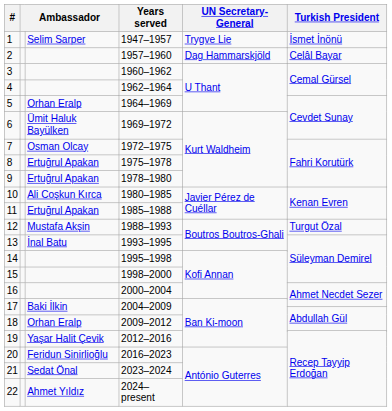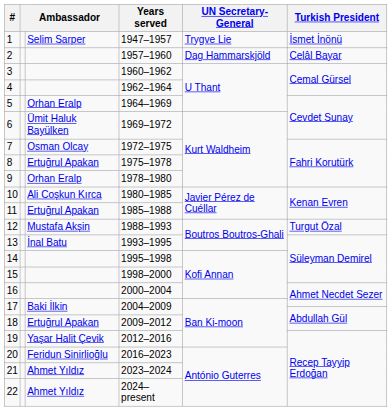 <table class="wikitable">
 <tr>
 <th>#</th>
 <th colspan="2">Ambassador</th>
 <th>Years served</th>
 <th><a href='#'>UN Secretary-General</a></th>
 <th><a href='#'>Turkish President</a></th>
 </tr>
 <tr>
 <td rowspan="3">1</td>
 <td rowspan="3"></td>
 <td rowspan="3"><a href='#'>Selim Sarper</a></td>
 <td rowspan="3">1947–1957</td>
 <td rowspan="2"> <a href='#'>Trygve Lie</a></td>
 <td><a href='#'>İsmet İnönü</a></td>
 </tr>
 <tr>
 <td rowspan="3"><a href='#'>Celâl Bayar</a></td>
 </tr>
 <tr>
 <td rowspan="3"> <a href='#'>Dag Hammarskjöld</a></td>
 </tr>
 <tr>
 <td>2</td>
 <td></td>
 <td></td>
 <td>1957–1960</td>
 </tr>
 <tr>
 <td rowspan="2">3</td>
 <td rowspan="2"></td>
 <td rowspan="2"></td>
 <td rowspan="2">1960–1962</td>
 <td rowspan="4"><a href='#'>Cemal Gürsel</a></td>
 </tr>
 <tr>
 <td rowspan="5"> <a href='#'>U Thant</a></td>
 </tr>
 <tr>
 <td>4</td>
 <td></td>
 <td></td>
 <td>1962–1964</td>
 </tr>
 <tr>
 <td rowspan="2">5</td>
 <td rowspan="2"></td>
 <td rowspan="2"><a href='#'>Orhan Eralp</a></td>
 <td rowspan="2">1964–1969</td>
 </tr>
 <tr>
 <td rowspan="4"><a href='#'>Cevdet Sunay</a></td>
 </tr>
 <tr>
 <td rowspan="2">6</td>
 <td rowspan="2"></td>
 <td rowspan="2"><a href='#'>Ümit Haluk Bayülken</a></td>
 <td rowspan="2">1969–1972</td>
 </tr>
 <tr>
 <td rowspan="6"> <a href='#'>Kurt Waldheim</a></td>
 </tr>
 <tr>
 <td rowspan="2">7</td>
 <td rowspan="2"></td>
 <td rowspan="2"><a href='#'>Osman Olcay</a></td>
 <td rowspan="2">1972–1975</td>
 </tr>
 <tr>
 <td rowspan="3"><a href='#'>Fahri Korutürk</a></td>
 </tr>
 <tr>
 <td>8</td>
 <td></td>
 <td><a href='#'>Ertuğrul Apakan</a></td>
 <td>1975–1978</td>
 </tr>
 <tr>
 <td>9</td>
 <td></td>
-<td><a href='#'>Ertuğrul Apakan</a></td>
+<td><a href='#'>Orhan Eralp</a></td>
 <td>1978–1980</td>
 </tr>
 <tr>
 <td rowspan="2">10</td>
 <td rowspan="2"></td>
 <td rowspan="2"><a href='#'>Ali Coşkun Kırca</a></td>
 <td rowspan="2">1980–1985</td>
 <td rowspan="4"><a href='#'>Kenan Evren</a></td>
 </tr>
 <tr>
 <td rowspan="4"> <a href='#'>Javier Pérez de Cuéllar</a></td>
 </tr>
 <tr>
 <td>11</td>
 <td></td>
 <td><a href='#'>Ertuğrul Apakan</a></td>
 <td>1985–1988</td>
 </tr>
 <tr>
 <td rowspan="3">12</td>
 <td rowspan="3"></td>
 <td rowspan="3"><a href='#'>Mustafa Akşin</a></td>
 <td rowspan="3">1988–1993</td>
 </tr>
 <tr>
 <td rowspan="2"><a href='#'>Turgut Özal</a></td>
 </tr>
 <tr>
 <td rowspan="3"> <a href='#'>Boutros Boutros-Ghali</a></td>
 </tr>
 <tr>
 <td>13</td>
 <td></td>
 <td><a href='#'>İnal Batu</a></td>
 <td>1993–1995</td>
 <td rowspan="4"><a href='#'>Süleyman Demirel</a></td>
 </tr>
 <tr>
 <td rowspan="2">14</td>
 <td rowspan="2"></td>
 <td rowspan="2"></td>
 <td rowspan="2">1995–1998</td>
 </tr>
 <tr>
 <td rowspan="4"> <a href='#'>Kofi Annan</a></td>
 </tr>
 <tr>
 <td>15</td>
 <td></td>
 <td></td>
 <td>1998–2000</td>
 </tr>
 <tr>
 <td>16</td>
 <td></td>
 <td></td>
 <td>2000–2004</td>
 <td rowspan="3"><a href='#'>Ahmet Necdet Sezer</a></td>
 </tr>
 <tr>
 <td rowspan="3">17</td>
 <td rowspan="3"></td>
 <td rowspan="3"><a href='#'>Baki İlkin</a></td>
 <td rowspan="3">2004–2009</td>
 </tr>
 <tr>
 <td rowspan="6"> <a href='#'>Ban Ki-moon</a></td>
 </tr>
 <tr>
 <td rowspan="3"><a href='#'>Abdullah Gül</a></td>
 </tr>
 <tr>
 <td>18</td>
 <td></td>
-<td><a href='#'>Orhan Eralp</a></td>
+<td><a href='#'>Ertuğrul Apakan</a></td>
 <td>2009–2012</td>
 </tr>
 <tr>
 <td rowspan="2">19</td>
 <td rowspan="2"></td>
 <td rowspan="2"><a href='#'>Yaşar Halit Çevik</a></td>
 <td rowspan="2">2012–2016</td>
 </tr>
 <tr>
 <td rowspan="5"><a href='#'>Recep Tayyip Erdoğan</a></td>
 </tr>
 <tr>
 <td rowspan="2">20</td>
 <td rowspan="2"></td>
 <td rowspan="2"><a href='#'>Feridun Sinirlioğlu</a></td>
 <td rowspan="2">2016–2023</td>
 </tr>
 <tr>
 <td rowspan="3"> <a href='#'>António Guterres</a></td>
 </tr>
 <tr>
 <td>21</td>
 <td></td>
-<td><a href='#'>Sedat Önal</a></td>
+<td><a href='#'>Ahmet Yıldız</a></td>
 <td>2023–2024</td>
 </tr>
 <tr>
 <td>22</td>
 <td></td>
 <td><a href='#'>Ahmet Yıldız</a></td>
 <td>2024–present</td>
 </tr>
 </table>
